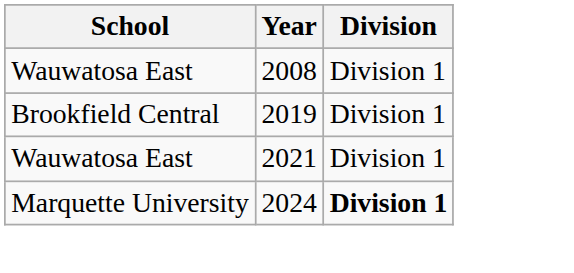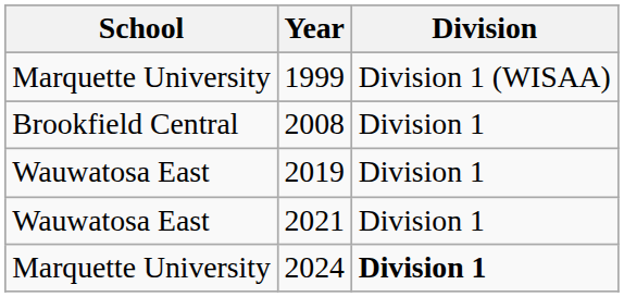 <table class="wikitable">
 <tr>
 <th>School</th>
 <th>Year</th>
 <th>Division</th>
 </tr>
 <tr>
-<td>Wauwatosa East</td>
+<td>Marquette University</td>
+<td>1999</td>
+<td>Division 1 (WISAA)</td>
+</tr>
+<tr>
+<td>Brookfield Central</td>
 <td>2008</td>
 <td>Division 1</td>
 </tr>
 <tr>
-<td>Brookfield Central</td>
+<td>Wauwatosa East</td>
 <td>2019</td>
 <td>Division 1</td>
 </tr>
 <tr>
 <td>Wauwatosa East</td>
 <td>2021</td>
 <td>Division 1</td>
 </tr>
 <tr>
 <td>Marquette University</td>
 <td>2024</td>
 <td><strong>Division 1</strong></td>
 </tr>
 </table>
